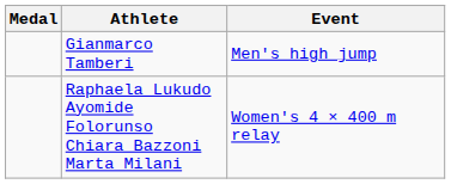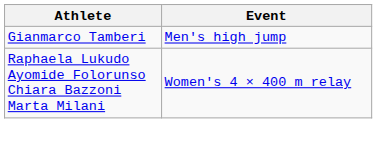 <table class="wikitable" style="width:40%; font-size:100%; text-align:left;">
 <tr>
-<th>Medal</th>
 <th>Athlete</th>
 <th>Event</th>
 </tr>
 <tr>
-<td align=center></td>
 <td><a href='#'>Gianmarco Tamberi</a></td>
 <td><a href='#'>Men's high jump</a></td>
 </tr>
 <tr>
-<td align=center></td>
 <td><a href='#'>Raphaela Lukudo</a><br><a href='#'>Ayomide Folorunso</a><br><a href='#'>Chiara Bazzoni</a><br><a href='#'>Marta Milani</a></td>
 <td><a href='#'>Women's 4 × 400 m relay</a></td>
 </tr>
 </table>
